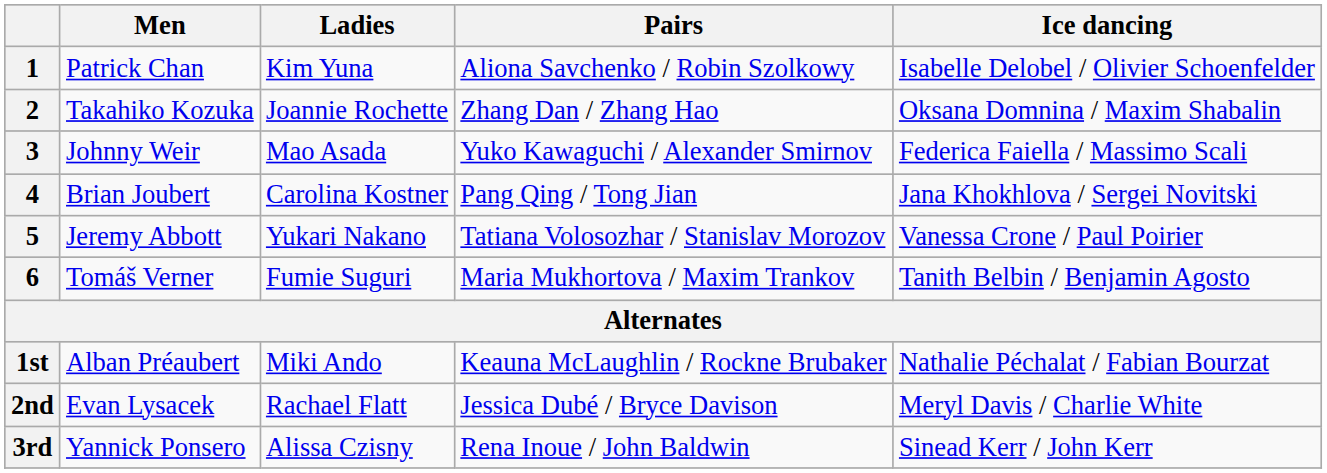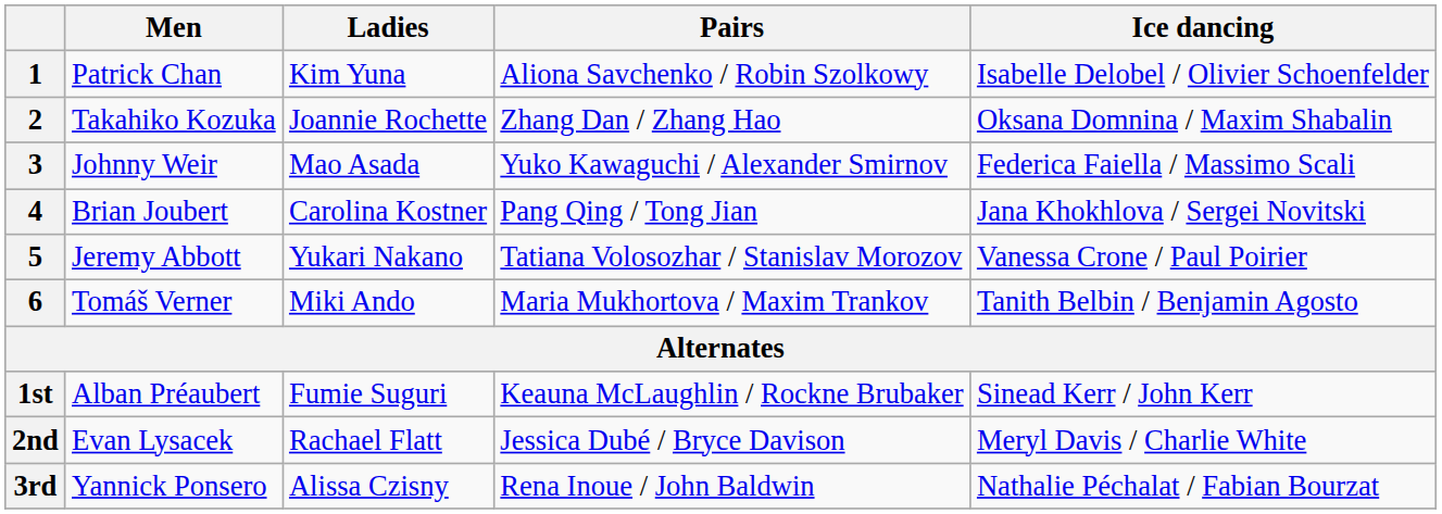 <table class="wikitable">
 <tr>
 <th></th>
 <th>Men</th>
 <th>Ladies</th>
 <th>Pairs</th>
 <th>Ice dancing</th>
 </tr>
 <tr>
 <th>1</th>
 <td> <a href='#'>Patrick Chan</a></td>
 <td> <a href='#'>Kim Yuna</a></td>
 <td> <a href='#'>Aliona Savchenko</a> / <a href='#'>Robin Szolkowy</a></td>
 <td> <a href='#'>Isabelle Delobel</a> / <a href='#'>Olivier Schoenfelder</a></td>
 </tr>
 <tr>
 <th>2</th>
 <td> <a href='#'>Takahiko Kozuka</a></td>
 <td> <a href='#'>Joannie Rochette</a></td>
 <td> <a href='#'>Zhang Dan</a> / <a href='#'>Zhang Hao</a></td>
 <td> <a href='#'>Oksana Domnina</a> / <a href='#'>Maxim Shabalin</a></td>
 </tr>
 <tr>
 <th>3</th>
 <td> <a href='#'>Johnny Weir</a></td>
 <td> <a href='#'>Mao Asada</a></td>
 <td> <a href='#'>Yuko Kawaguchi</a> / <a href='#'>Alexander Smirnov</a></td>
 <td> <a href='#'>Federica Faiella</a> / <a href='#'>Massimo Scali</a></td>
 </tr>
 <tr>
 <th>4</th>
 <td> <a href='#'>Brian Joubert</a></td>
 <td> <a href='#'>Carolina Kostner</a></td>
 <td> <a href='#'>Pang Qing</a> / <a href='#'>Tong Jian</a></td>
 <td> <a href='#'>Jana Khokhlova</a> / <a href='#'>Sergei Novitski</a></td>
 </tr>
 <tr>
 <th>5</th>
 <td> <a href='#'>Jeremy Abbott</a></td>
 <td> <a href='#'>Yukari Nakano</a></td>
 <td> <a href='#'>Tatiana Volosozhar</a> / <a href='#'>Stanislav Morozov</a></td>
 <td> <a href='#'>Vanessa Crone</a> / <a href='#'>Paul Poirier</a></td>
 </tr>
 <tr>
 <th>6</th>
 <td> <a href='#'>Tomáš Verner</a></td>
-<td> <a href='#'>Fumie Suguri</a></td>
+<td> <a href='#'>Miki Ando</a></td>
 <td> <a href='#'>Maria Mukhortova</a> / <a href='#'>Maxim Trankov</a></td>
 <td> <a href='#'>Tanith Belbin</a> / <a href='#'>Benjamin Agosto</a></td>
 </tr>
 <tr>
 <th colspan=5 align=center>Alternates</th>
 </tr>
 <tr>
 <th>1st</th>
 <td> <a href='#'>Alban Préaubert</a></td>
-<td> <a href='#'>Miki Ando</a></td>
+<td> <a href='#'>Fumie Suguri</a></td>
 <td> <a href='#'>Keauna McLaughlin</a> / <a href='#'>Rockne Brubaker</a></td>
-<td> <a href='#'>Nathalie Péchalat</a> / <a href='#'>Fabian Bourzat</a></td>
+<td> <a href='#'>Sinead Kerr</a> / <a href='#'>John Kerr</a></td>
 </tr>
 <tr>
 <th>2nd</th>
 <td> <a href='#'>Evan Lysacek</a></td>
 <td> <a href='#'>Rachael Flatt</a></td>
 <td> <a href='#'>Jessica Dubé</a> / <a href='#'>Bryce Davison</a></td>
 <td> <a href='#'>Meryl Davis</a> / <a href='#'>Charlie White</a></td>
 </tr>
 <tr>
 <th>3rd</th>
 <td> <a href='#'>Yannick Ponsero</a></td>
 <td> <a href='#'>Alissa Czisny</a></td>
 <td> <a href='#'>Rena Inoue</a> / <a href='#'>John Baldwin</a></td>
-<td> <a href='#'>Sinead Kerr</a> / <a href='#'>John Kerr</a></td>
+<td> <a href='#'>Nathalie Péchalat</a> / <a href='#'>Fabian Bourzat</a></td>
 </tr>
 </table>
